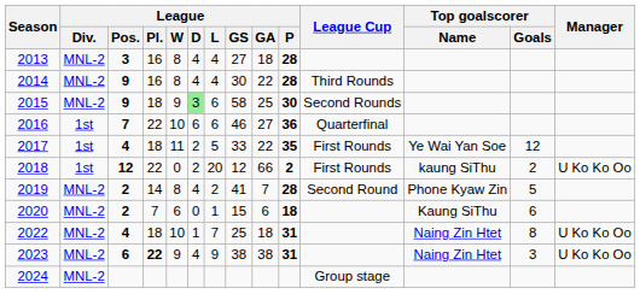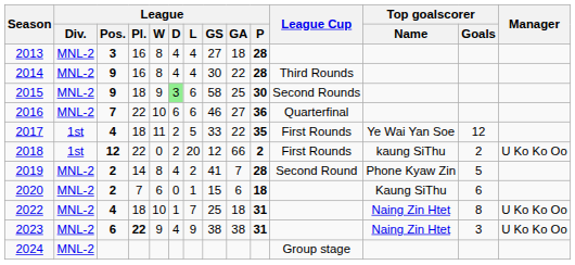 <table class="wikitable">
 <tr style="background:#efefef;">
 <th rowspan="2">Season</th>
 <th colspan="9">League</th>
 <th rowspan="2"><a href='#'>League Cup</a></th>
 <th colspan="2">Top goalscorer</th>
 <th rowspan="2">Manager</th>
 </tr>
 <tr>
 <th>Div.</th>
 <th>Pos.</th>
 <th>Pl.</th>
 <th>W</th>
 <th>D</th>
 <th>L</th>
 <th>GS</th>
 <th>GA</th>
 <th>P</th>
 <th>Name</th>
 <th>Goals</th>
 </tr>
 <tr>
 <td align=center><a href='#'>2013</a></td>
 <td align=center><a href='#'>MNL-2</a></td>
 <td align=center><strong>3</strong></td>
 <td align=center>16</td>
 <td align=center>8</td>
 <td align=center>4</td>
 <td align=center>4</td>
 <td align=center>27</td>
 <td align=center>18</td>
 <td align=center><strong>28</strong></td>
 <td align=center></td>
 <td align=center></td>
 <td align=center></td>
 <td align=center></td>
 </tr>
 <tr>
 <td align=center><a href='#'>2014</a></td>
 <td align=center><a href='#'>MNL-2</a></td>
 <td align=center><strong>9</strong></td>
 <td align=center>16</td>
 <td align=center>8</td>
 <td align=center>4</td>
 <td align=center>4</td>
 <td align=center>30</td>
 <td align=center>22</td>
 <td align=center><strong>28</strong></td>
 <td align=center>Third Rounds</td>
 <td align=center></td>
 <td align=center></td>
 <td align=center></td>
 </tr>
 <tr>
 <td align=center><a href='#'>2015</a></td>
 <td align=center><a href='#'>MNL-2</a></td>
 <td align=center><strong>9</strong></td>
 <td align=center>18</td>
 <td align=center>9</td>
 <td align=center style="background: lightgreen;">3</td>
 <td align=center>6</td>
 <td align=center>58</td>
 <td align=center>25</td>
 <td align=center><strong>30</strong></td>
 <td align=center>Second Rounds</td>
 <td align=center></td>
 <td align=center></td>
 <td align=center></td>
 </tr>
 <tr>
 <td align=center><a href='#'>2016</a></td>
-<td align=center><a href='#'>1st</a></td>
+<td align=center><a href='#'>MNL-2</a></td>
 <td align=center><strong>7</strong></td>
 <td align=center>22</td>
 <td align=center>10</td>
 <td align=center>6</td>
 <td align=center>6</td>
 <td align=center>46</td>
 <td align=center>27</td>
 <td align=center><strong>36</strong></td>
 <td align=center>Quarterfinal</td>
 <td align=center></td>
 <td align=center></td>
 <td align=center></td>
 </tr>
 <tr>
 <td align=center><a href='#'>2017</a></td>
 <td align=center><a href='#'>1st</a></td>
 <td align=center><strong>4</strong></td>
 <td align=center>18</td>
 <td align=center>11</td>
 <td align=center>2</td>
 <td align=center>5</td>
 <td align=center>33</td>
 <td align=center>22</td>
 <td align=center><strong>35</strong></td>
 <td align=center>First Rounds</td>
 <td align=center> Ye Wai Yan Soe</td>
 <td align=center>12</td>
 <td align=center></td>
 </tr>
 <tr>
 <td align=center><a href='#'>2018</a></td>
 <td align=center><a href='#'>1st</a></td>
 <td align=center><strong>12</strong></td>
 <td align=center>22</td>
 <td align=center>0</td>
 <td align=center>2</td>
 <td align=center>20</td>
 <td align=center>12</td>
 <td align=center>66</td>
 <td align=center><strong>2</strong></td>
 <td align=center>First Rounds</td>
 <td align=center> kaung SiThu</td>
 <td align=center>2</td>
 <td align=center> U Ko Ko Oo</td>
 </tr>
 <tr>
 <td align=center><a href='#'>2019</a></td>
 <td align=center><a href='#'>MNL-2</a></td>
 <td align=center><strong>2</strong></td>
 <td align=center>14</td>
 <td align=center>8</td>
 <td align=center>4</td>
 <td align=center>2</td>
 <td align=center>41</td>
 <td align=center>7</td>
 <td align=center><strong>28</strong></td>
 <td align=center>Second Round</td>
 <td align=center> Phone Kyaw Zin</td>
 <td align=center>5</td>
 <td align=center></td>
 </tr>
 <tr>
 <td align=center><a href='#'>2020</a></td>
 <td align=center><a href='#'>MNL-2</a></td>
 <td align=center><strong>2</strong> </td>
 <td align=center>7</td>
 <td align=center>6</td>
 <td align=center>0</td>
 <td align=center>1</td>
 <td align=center>15</td>
 <td align=center>6</td>
 <td align=center><strong>18</strong></td>
 <td align=center></td>
 <td align=center> Kaung SiThu</td>
 <td align=center>6</td>
 <td align=center></td>
 </tr>
 <tr>
 <td align=center><a href='#'>2022</a></td>
 <td align=center><a href='#'>MNL-2</a></td>
 <td align=center><strong>4</strong></td>
 <td align=center>18</td>
 <td align=center>10</td>
 <td align=center>1</td>
 <td align=center>7</td>
 <td align=center>25</td>
 <td align=center>18</td>
 <td align=center><strong>31</strong></td>
 <td align=center></td>
 <td align=center> <a href='#'>Naing Zin Htet</a></td>
 <td align=center>8</td>
 <td align=center> U Ko Ko Oo</td>
 </tr>
 <tr>
 <td align=center><a href='#'>2023</a></td>
 <td align=center><a href='#'>MNL-2</a></td>
 <td align=center><strong>6</strong></td>
 <td align=center><strong>22</strong></td>
 <td align=center>9</td>
 <td align=center>4</td>
 <td align=center>9</td>
 <td align=center>38</td>
 <td align=center>38</td>
 <td align=center><strong>31</strong></td>
 <td align=center></td>
 <td align=center> <a href='#'>Naing Zin Htet</a></td>
 <td align=center>3</td>
 <td align=center> U Ko Ko Oo</td>
 </tr>
 <tr>
 <td align=center><a href='#'>2024</a></td>
 <td align=center><a href='#'>MNL-2</a></td>
 <td align=center></td>
 <td align=center></td>
 <td align=center></td>
 <td align=center></td>
 <td align=center></td>
 <td align=center></td>
 <td align=center></td>
 <td align=center></td>
 <td align=center>Group stage</td>
 <td align=center></td>
 <td align=center></td>
 <td align=center></td>
 </tr>
 </table>
